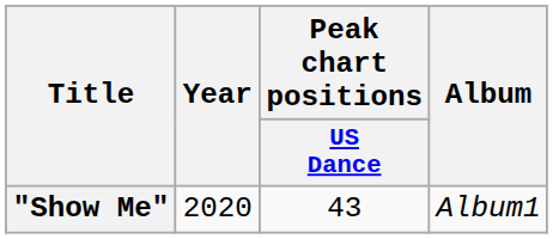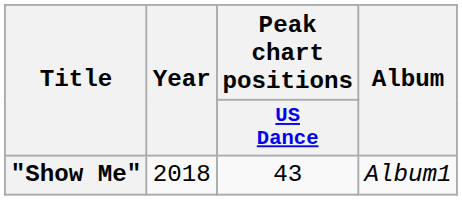 <table class="wikitable plainrowheaders" border="1" style="text-align:center;">
 <tr>
 <th scope="col" rowspan="2">Title</th>
 <th scope="col" rowspan="2">Year</th>
 <th scope="col" colspan="1">Peak chart positions</th>
 <th scope="col" rowspan="2">Album</th>
 </tr>
 <tr>
 <th scope="col" style="width:3em;font-size:85%;"><a href='#'>US<br>Dance</a><br></th>
 </tr>
 <tr>
 <th scope="row">"Show Me"</th>
-<td>2020</td>
+<td>2018</td>
 <td>43</td>
 <td><em>Album1</em></td>
 </tr>
 </table>
